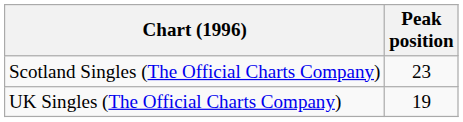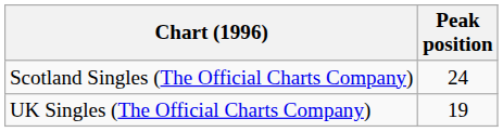 <table class="wikitable sortable">
 <tr>
 <th>Chart (1996)</th>
 <th>Peak<br>position</th>
 </tr>
 <tr>
 <td>Scotland Singles (<a href='#'>The Official Charts Company</a>)</td>
-<td align="center">23</td>
+<td align="center">24</td>
 </tr>
 <tr>
 <td>UK Singles (<a href='#'>The Official Charts Company</a>)</td>
 <td align="center">19</td>
 </tr>
 </table>
